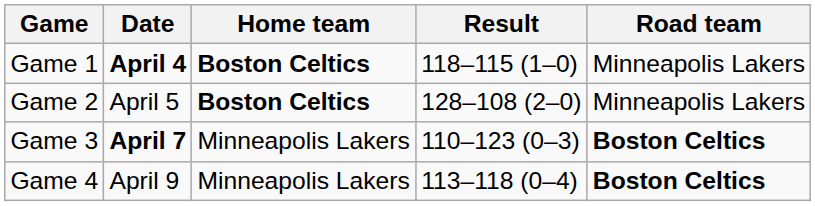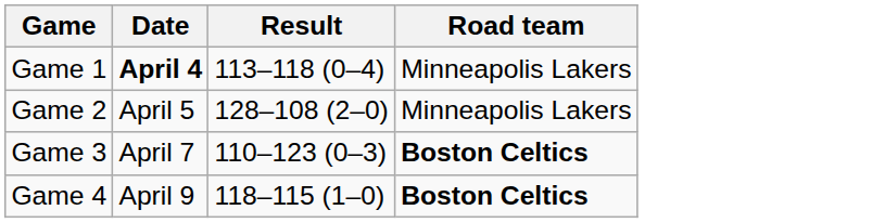 <table class="wikitable">
 <tr>
 <th>Game</th>
 <th>Date</th>
-<th>Home team</th>
 <th>Result</th>
 <th>Road team</th>
 </tr>
 <tr>
 <td>Game 1</td>
 <td><strong>April 4</strong></td>
-<td><strong>Boston Celtics</strong></td>
-<td>118–115 (1–0)</td>
+<td>113–118 (0–4)</td>
 <td>Minneapolis Lakers</td>
 </tr>
 <tr>
 <td>Game 2</td>
 <td>April 5</td>
-<td><strong>Boston Celtics</strong></td>
 <td>128–108 (2–0)</td>
 <td>Minneapolis Lakers</td>
 </tr>
 <tr>
 <td>Game 3</td>
-<td><strong>April 7</strong></td>
-<td>Minneapolis Lakers</td>
+<td>April 7</td>
 <td>110–123 (0–3)</td>
 <td><strong>Boston Celtics</strong></td>
 </tr>
 <tr>
 <td>Game 4</td>
 <td>April 9</td>
-<td>Minneapolis Lakers</td>
-<td>113–118 (0–4)</td>
+<td>118–115 (1–0)</td>
 <td><strong>Boston Celtics</strong></td>
 </tr>
 </table>
